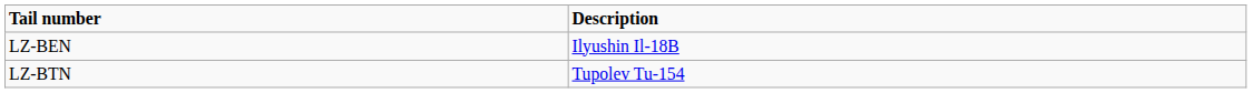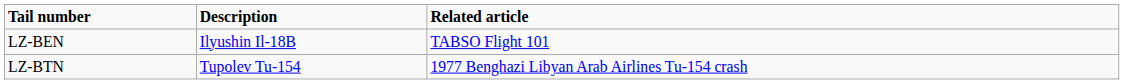 <table class="wikitable" width="90%">
 <tr>
 <td><strong>Tail number</strong></td>
 <td><strong>Description</strong></td>
+<td><strong>Related article</strong></td>
 </tr>
 <tr>
 <td>LZ-BEN</td>
 <td><a href='#'>Ilyushin Il-18B</a></td>
+<td><a href='#'>TABSO Flight 101</a></td>
 </tr>
 <tr>
 <td>LZ-BTN</td>
 <td><a href='#'>Tupolev Tu-154</a></td>
+<td><a href='#'>1977 Benghazi Libyan Arab Airlines Tu-154 crash</a></td>
 </tr>
 </table>
